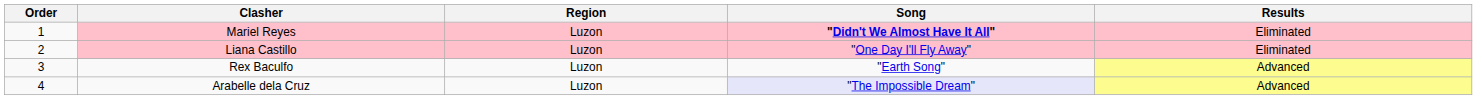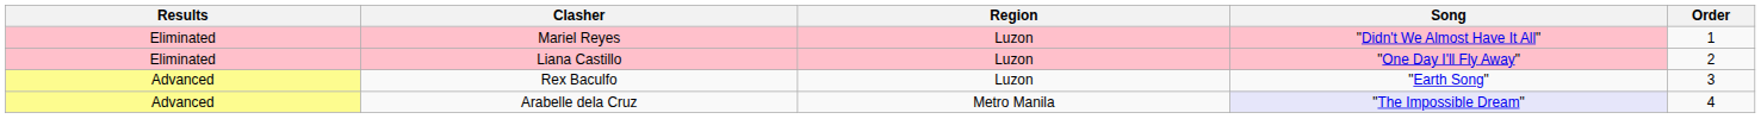 <table class="wikitable" style="text-align:center; line-height:17px; width:100%;">
 <tr>
-<th width="5%">Order</th>
+<th>Results</th>
 <th width="25%">Clasher</th>
 <th>Region</th>
 <th width="25%">Song</th>
-<th>Results</th>
+<th width="5%">Order</th>
 </tr>
 <tr>
-<td>1</td>
+<td style="background:pink;">Eliminated</td>
 <td style="background:pink;">Mariel Reyes</td>
 <td style="background:pink;">Luzon</td>
-<td style="background:pink;"><strong>"<a href='#'>Didn't We Almost Have It All</a>"</strong></td>
-<td style="background:pink;">Eliminated</td>
+<td style="background:pink;">"<a href='#'>Didn't We Almost Have It All</a>"</td>
+<td>1</td>
 </tr>
 <tr>
-<td>2</td>
+<td style="background:pink;">Eliminated</td>
 <td style="background:pink;">Liana Castillo</td>
 <td style="background:pink;">Luzon</td>
 <td style="background:pink;">"<a href='#'>One Day I'll Fly Away</a>"</td>
-<td style="background:pink;">Eliminated</td>
+<td>2</td>
 </tr>
 <tr>
-<td>3</td>
+<td style="background:#fdfc8f;">Advanced</td>
 <td>Rex Baculfo</td>
 <td>Luzon</td>
 <td>"<a href='#'>Earth Song</a>"</td>
-<td style="background:#fdfc8f;">Advanced</td>
+<td>3</td>
 </tr>
 <tr>
+<td style="background:#fdfc8f;">Advanced</td>
+<td>Arabelle dela Cruz</td>
+<td>Metro Manila</td>
+<td style="background: lavender;">"<a href='#'>The Impossible Dream</a>"</td>
 <td>4</td>
-<td>Arabelle dela Cruz</td>
-<td>Luzon</td>
-<td style="background: lavender;">"<a href='#'>The Impossible Dream</a>"</td>
-<td style="background:#fdfc8f;">Advanced</td>
 </tr>
 </table>
